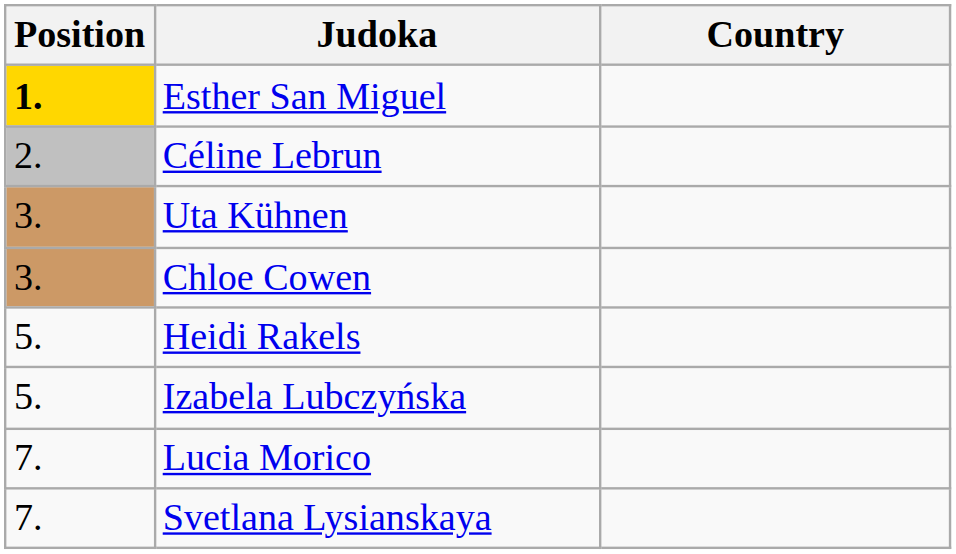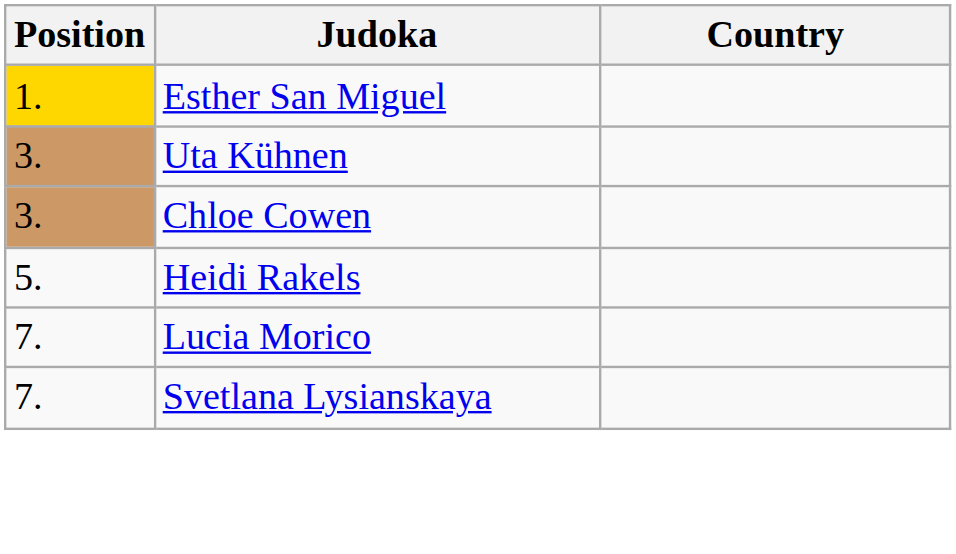 <table class=wikitable>
 <tr>
 <th>Position</th>
 <th width=180>Judoka</th>
 <th width=140>Country</th>
 </tr>
 <tr>
-<td bgcolor=gold><strong>1.</strong></td>
+<td bgcolor=gold>1.</td>
 <td><a href='#'>Esther San Miguel</a></td>
-<td></td>
-</tr>
-<tr>
-<td bgcolor=silver>2.</td>
-<td><a href='#'>Céline Lebrun</a></td>
 <td></td>
 </tr>
 <tr>
 <td bgcolor=CC9966>3.</td>
 <td><a href='#'>Uta Kühnen</a></td>
 <td></td>
 </tr>
 <tr>
 <td bgcolor=CC9966>3.</td>
 <td><a href='#'>Chloe Cowen</a></td>
 <td></td>
 </tr>
 <tr>
 <td>5.</td>
 <td><a href='#'>Heidi Rakels</a></td>
 <td></td>
 </tr>
 <tr>
-<td>5.</td>
-<td><a href='#'>Izabela Lubczyńska</a></td>
-<td></td>
-</tr>
-<tr>
 <td>7.</td>
 <td><a href='#'>Lucia Morico</a></td>
 <td></td>
 </tr>
 <tr>
 <td>7.</td>
 <td><a href='#'>Svetlana Lysianskaya</a></td>
 <td></td>
 </tr>
 </table>
